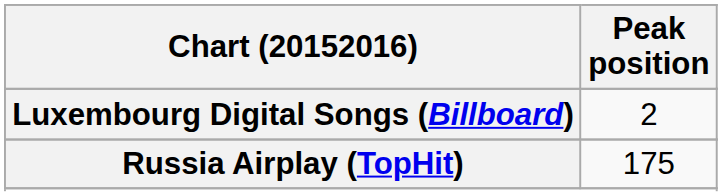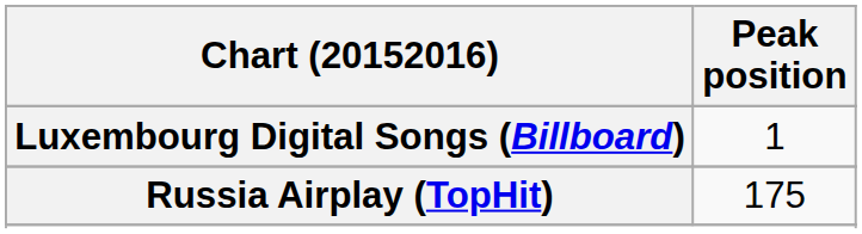 <table class="wikitable sortable plainrowheaders" style="text-align:center">
 <tr>
 <th scope="col">Chart (20152016)</th>
 <th scope="col">Peak<br>position</th>
 </tr>
 <tr>
 </tr>
 <tr>
 </tr>
 <tr>
 </tr>
 <tr>
 </tr>
 <tr>
 </tr>
 <tr>
 </tr>
 <tr>
 </tr>
 <tr>
 <th scope="row">Luxembourg Digital Songs (<em><a href='#'>Billboard</a></em>)</th>
-<td>2</td>
+<td>1</td>
 </tr>
 <tr>
 </tr>
 <tr>
 <th scope="row">Russia Airplay (<a href='#'>TopHit</a>)</th>
 <td>175</td>
 </tr>
 <tr>
 </tr>
 <tr>
 </tr>
 <tr>
 </tr>
 <tr>
 </tr>
 <tr>
 </tr>
 </table>
